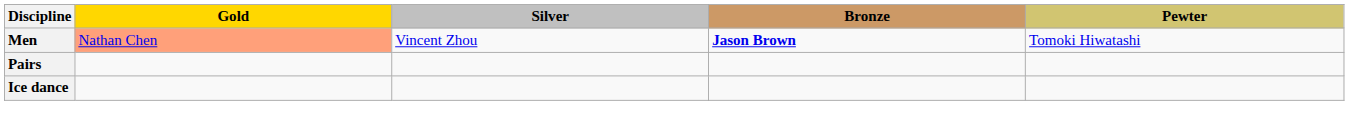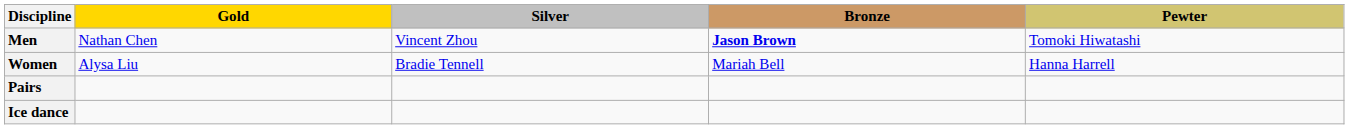 <table class="wikitable unsortable" style="text-align:left; width:90%">
 <tr>
 <th scope="col">Discipline</th>
 <td scope="col" style="text-align:center; width:25%; background:gold"><strong>Gold</strong></td>
 <td scope="col" style="text-align:center; width:25%; background:silver"><strong>Silver</strong></td>
 <td scope="col" style="text-align:center; width:25%; background:#c96"><strong>Bronze</strong></td>
 <td scope="col" style="text-align:center; width:25%; background:#d1c571"><strong>Pewter</strong></td>
 </tr>
 <tr>
 <th scope="row" style="text-align:left">Men</th>
-<td style="background: lightsalmon;"><a href='#'>Nathan Chen</a></td>
+<td><a href='#'>Nathan Chen</a></td>
 <td><a href='#'>Vincent Zhou</a></td>
 <td><strong><a href='#'>Jason Brown</a></strong></td>
 <td><a href='#'>Tomoki Hiwatashi</a></td>
+</tr>
+<tr>
+<th scope="row" style="text-align:left">Women</th>
+<td><a href='#'>Alysa Liu</a></td>
+<td><a href='#'>Bradie Tennell</a></td>
+<td><a href='#'>Mariah Bell</a></td>
+<td><a href='#'>Hanna Harrell</a></td>
 </tr>
 <tr>
 <th scope="row" style="text-align:left">Pairs</th>
 <td></td>
 <td></td>
 <td></td>
 <td></td>
 </tr>
 <tr>
 <th scope="row" style="text-align:left">Ice dance</th>
 <td></td>
 <td></td>
 <td></td>
 <td></td>
 </tr>
 </table>
